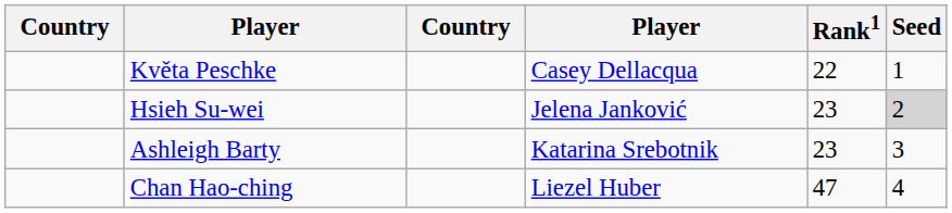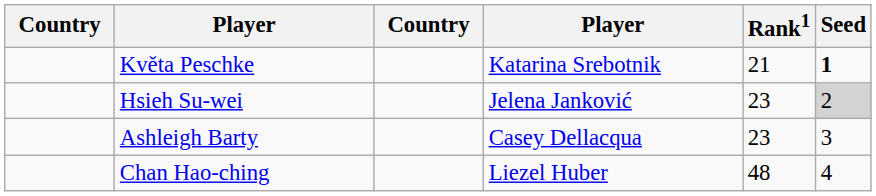 <table class="sortable wikitable">
 <tr>
 <th width="70">Country</th>
 <th width="175">Player</th>
 <th width="70">Country</th>
 <th width="175">Player</th>
 <th>Rank<sup>1</sup></th>
 <th>Seed</th>
 </tr>
 <tr>
 <td></td>
 <td><a href='#'>Květa Peschke</a></td>
 <td></td>
-<td><a href='#'>Casey Dellacqua</a></td>
-<td>22</td>
-<td>1</td>
+<td><a href='#'>Katarina Srebotnik</a></td>
+<td>21</td>
+<td><strong>1</strong></td>
 </tr>
 <tr>
 <td></td>
 <td><a href='#'>Hsieh Su-wei</a></td>
 <td></td>
 <td><a href='#'>Jelena Janković</a></td>
 <td>23</td>
 <td style="background: lightgrey;">2</td>
 </tr>
 <tr>
 <td></td>
 <td><a href='#'>Ashleigh Barty</a></td>
 <td></td>
-<td><a href='#'>Katarina Srebotnik</a></td>
+<td><a href='#'>Casey Dellacqua</a></td>
 <td>23</td>
 <td>3</td>
 </tr>
 <tr>
 <td></td>
 <td><a href='#'>Chan Hao-ching</a></td>
 <td></td>
 <td><a href='#'>Liezel Huber</a></td>
-<td>47</td>
+<td>48</td>
 <td>4</td>
 </tr>
 </table>
